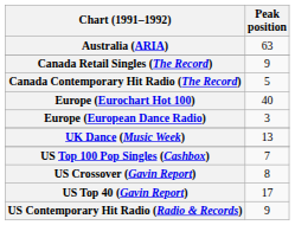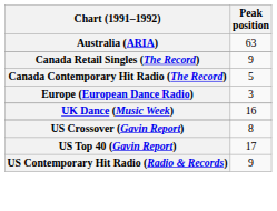 <table class="wikitable sortable plainrowheaders" style="text-align:center">
 <tr>
 <th scope="col">Chart (1991–1992)</th>
 <th scope="col">Peak<br>position</th>
 </tr>
 <tr>
 <th scope="row">Australia (<a href='#'>ARIA</a>)</th>
 <td>63</td>
 </tr>
 <tr>
 </tr>
 <tr>
 </tr>
 <tr>
 <th scope="row">Canada Retail Singles (<em><a href='#'>The Record</a></em>)</th>
 <td>9</td>
 </tr>
 <tr>
 <th scope="row">Canada Contemporary Hit Radio (<em><a href='#'>The Record</a></em>)</th>
 <td>5</td>
 </tr>
 <tr>
-<th scope="row">Europe (<a href='#'>Eurochart Hot 100</a>)</th>
-<td>40</td>
-</tr>
-<tr>
 <th scope="row">Europe (<a href='#'>European Dance Radio</a>)</th>
 <td>3</td>
 </tr>
 <tr>
 </tr>
 <tr>
 </tr>
 <tr>
 </tr>
 <tr>
 </tr>
 <tr>
 </tr>
 <tr>
 </tr>
 <tr>
 <th scope="row"><a href='#'>UK Dance</a> (<em><a href='#'>Music Week</a></em>)</th>
-<td>13</td>
+<td>16</td>
 </tr>
 <tr>
 </tr>
 <tr>
 </tr>
 <tr>
-</tr>
-<tr>
-<th scope="row">US <a href='#'>Top 100 Pop Singles</a> (<a href='#'><em>Cashbox</em></a>)</th>
-<td>7</td>
 </tr>
 <tr>
 <th scope="row">US Crossover (<em><a href='#'>Gavin Report</a></em>)</th>
 <td>8</td>
 </tr>
 <tr>
 <th scope="row">US Top 40 (<em><a href='#'>Gavin Report</a></em>)</th>
 <td>17</td>
 </tr>
 <tr>
 <th scope="row">US Contemporary Hit Radio (<em><a href='#'>Radio & Records</a></em>)</th>
 <td>9</td>
 </tr>
 </table>
